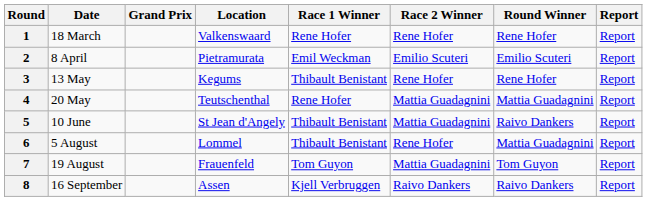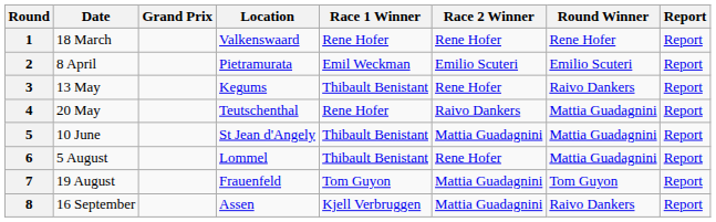 <table class="wikitable" style="font-size: 85%;">
 <tr>
 <th>Round</th>
 <th>Date</th>
 <th>Grand Prix</th>
 <th>Location</th>
 <th>Race 1 Winner</th>
 <th>Race 2 Winner</th>
 <th>Round Winner</th>
 <th>Report</th>
 </tr>
 <tr>
 <th>1</th>
 <td>18 March</td>
 <td></td>
 <td><a href='#'>Valkenswaard</a></td>
 <td> <a href='#'>Rene Hofer</a></td>
 <td> <a href='#'>Rene Hofer</a></td>
 <td> <a href='#'>Rene Hofer</a></td>
 <td><a href='#'>Report</a></td>
 </tr>
 <tr>
 <th>2</th>
 <td>8 April</td>
 <td></td>
 <td><a href='#'>Pietramurata</a></td>
 <td> <a href='#'>Emil Weckman</a></td>
 <td> <a href='#'>Emilio Scuteri</a></td>
 <td> <a href='#'>Emilio Scuteri</a></td>
 <td><a href='#'>Report</a></td>
 </tr>
 <tr>
 <th>3</th>
 <td>13 May</td>
 <td></td>
 <td><a href='#'>Kegums</a></td>
 <td> <a href='#'>Thibault Benistant</a></td>
 <td> <a href='#'>Rene Hofer</a></td>
-<td> <a href='#'>Rene Hofer</a></td>
+<td> <a href='#'>Raivo Dankers</a></td>
 <td><a href='#'>Report</a></td>
 </tr>
 <tr>
 <th>4</th>
 <td>20 May</td>
 <td></td>
 <td><a href='#'>Teutschenthal</a></td>
 <td> <a href='#'>Rene Hofer</a></td>
-<td> <a href='#'>Mattia Guadagnini</a></td>
+<td> <a href='#'>Raivo Dankers</a></td>
 <td> <a href='#'>Mattia Guadagnini</a></td>
 <td><a href='#'>Report</a></td>
 </tr>
 <tr>
 <th>5</th>
 <td>10 June</td>
 <td></td>
 <td><a href='#'>St Jean d'Angely</a></td>
 <td> <a href='#'>Thibault Benistant</a></td>
 <td> <a href='#'>Mattia Guadagnini</a></td>
-<td> <a href='#'>Raivo Dankers</a></td>
+<td> <a href='#'>Mattia Guadagnini</a></td>
 <td><a href='#'>Report</a></td>
 </tr>
 <tr>
 <th>6</th>
 <td>5 August</td>
 <td></td>
 <td><a href='#'>Lommel</a></td>
 <td> <a href='#'>Thibault Benistant</a></td>
 <td> <a href='#'>Rene Hofer</a></td>
 <td> <a href='#'>Mattia Guadagnini</a></td>
 <td><a href='#'>Report</a></td>
 </tr>
 <tr>
 <th>7</th>
 <td>19 August</td>
 <td></td>
 <td><a href='#'>Frauenfeld</a></td>
 <td> <a href='#'>Tom Guyon</a></td>
 <td> <a href='#'>Mattia Guadagnini</a></td>
 <td> <a href='#'>Tom Guyon</a></td>
 <td><a href='#'>Report</a></td>
 </tr>
 <tr>
 <th>8</th>
 <td>16 September</td>
 <td></td>
 <td><a href='#'>Assen</a></td>
 <td> <a href='#'>Kjell Verbruggen</a></td>
-<td> <a href='#'>Raivo Dankers</a></td>
+<td> <a href='#'>Mattia Guadagnini</a></td>
 <td> <a href='#'>Raivo Dankers</a></td>
 <td><a href='#'>Report</a></td>
 </tr>
 </table>
